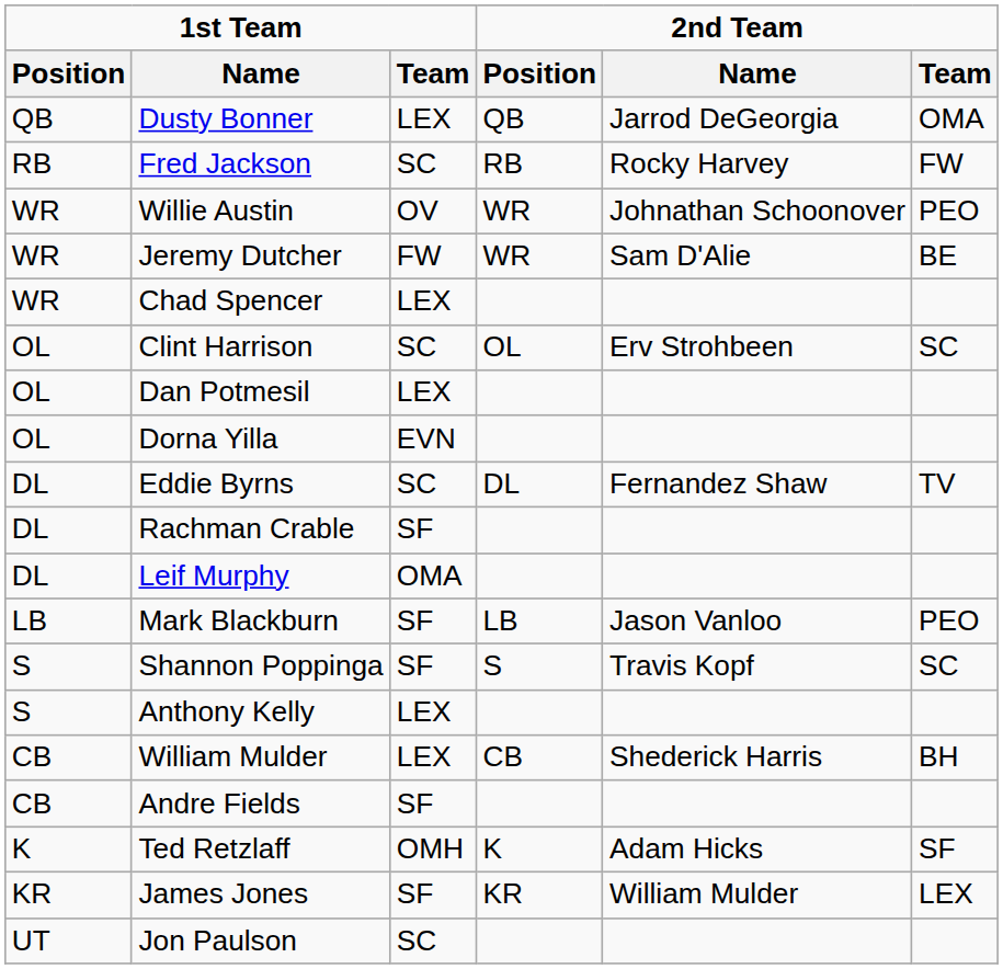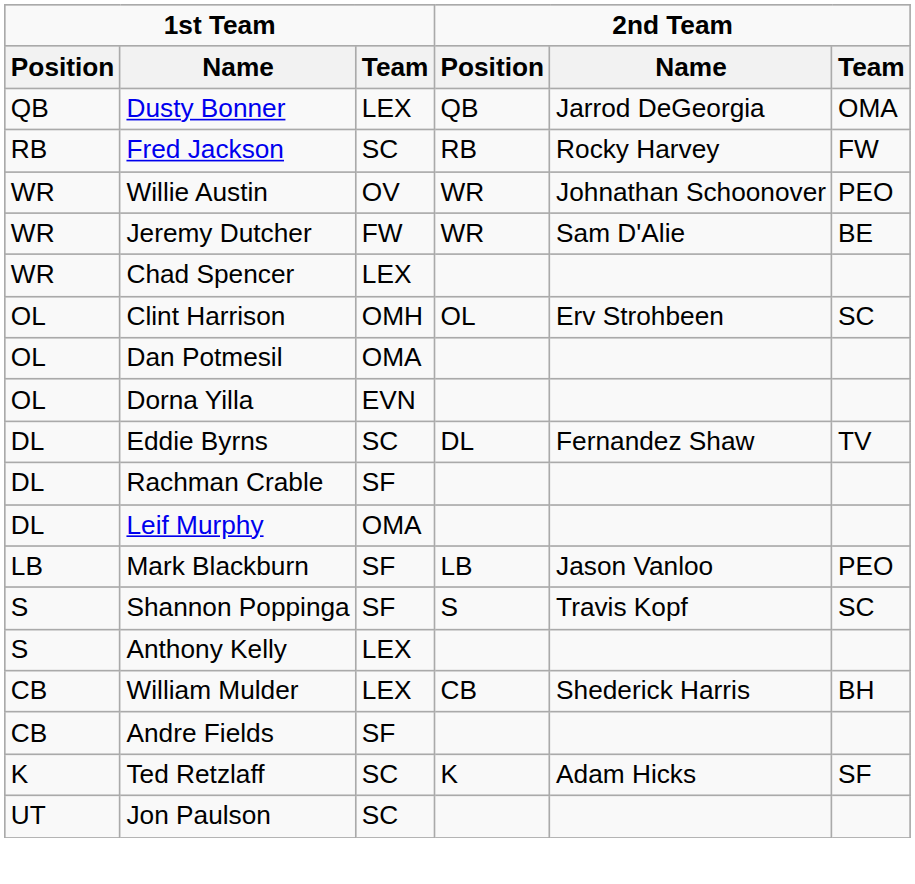 <table class="wikitable">
 <tr>
 <td colspan="3" align="center"><strong>1st Team</strong></td>
 <td colspan="3" align="center"><strong>2nd Team</strong></td>
 </tr>
 <tr>
 <th>Position</th>
 <th>Name</th>
 <th>Team</th>
 <th>Position</th>
 <th>Name</th>
 <th>Team</th>
 </tr>
 <tr>
 <td>QB</td>
 <td><a href='#'>Dusty Bonner</a></td>
 <td>LEX</td>
 <td>QB</td>
 <td>Jarrod DeGeorgia</td>
 <td>OMA</td>
 </tr>
 <tr>
 <td>RB</td>
 <td><a href='#'>Fred Jackson</a></td>
 <td>SC</td>
 <td>RB</td>
 <td>Rocky Harvey</td>
 <td>FW</td>
 </tr>
 <tr>
 <td>WR</td>
 <td>Willie Austin</td>
 <td>OV</td>
 <td>WR</td>
 <td>Johnathan Schoonover</td>
 <td>PEO</td>
 </tr>
 <tr>
 <td>WR</td>
 <td>Jeremy Dutcher</td>
 <td>FW</td>
 <td>WR</td>
 <td>Sam D'Alie</td>
 <td>BE</td>
 </tr>
 <tr>
 <td>WR</td>
 <td>Chad Spencer</td>
 <td>LEX</td>
 <td></td>
 <td></td>
 <td></td>
 </tr>
 <tr>
 <td>OL</td>
 <td>Clint Harrison</td>
-<td>SC</td>
+<td>OMH</td>
 <td>OL</td>
 <td>Erv Strohbeen</td>
 <td>SC</td>
 </tr>
 <tr>
 <td>OL</td>
 <td>Dan Potmesil</td>
-<td>LEX</td>
+<td>OMA</td>
 <td></td>
 <td></td>
 <td></td>
 </tr>
 <tr>
 <td>OL</td>
 <td>Dorna Yilla</td>
 <td>EVN</td>
 <td></td>
 <td></td>
 <td></td>
 </tr>
 <tr>
 <td>DL</td>
 <td>Eddie Byrns</td>
 <td>SC</td>
 <td>DL</td>
 <td>Fernandez Shaw</td>
 <td>TV</td>
 </tr>
 <tr>
 <td>DL</td>
 <td>Rachman Crable</td>
 <td>SF</td>
 <td></td>
 <td></td>
 <td></td>
 </tr>
 <tr>
 <td>DL</td>
 <td><a href='#'>Leif Murphy</a></td>
 <td>OMA</td>
 <td></td>
 <td></td>
 <td></td>
 </tr>
 <tr>
 <td>LB</td>
 <td>Mark Blackburn</td>
 <td>SF</td>
 <td>LB</td>
 <td>Jason Vanloo</td>
 <td>PEO</td>
 </tr>
 <tr>
 <td>S</td>
 <td>Shannon Poppinga</td>
 <td>SF</td>
 <td>S</td>
 <td>Travis Kopf</td>
 <td>SC</td>
 </tr>
 <tr>
 <td>S</td>
 <td>Anthony Kelly</td>
 <td>LEX</td>
 <td></td>
 <td></td>
 <td></td>
 </tr>
 <tr>
 <td>CB</td>
 <td>William Mulder</td>
 <td>LEX</td>
 <td>CB</td>
 <td>Shederick Harris</td>
 <td>BH</td>
 </tr>
 <tr>
 <td>CB</td>
 <td>Andre Fields</td>
 <td>SF</td>
 <td></td>
 <td></td>
 <td></td>
 </tr>
 <tr>
 <td>K</td>
 <td>Ted Retzlaff</td>
-<td>OMH</td>
+<td>SC</td>
 <td>K</td>
 <td>Adam Hicks</td>
 <td>SF</td>
-</tr>
-<tr>
-<td>KR</td>
-<td>James Jones</td>
-<td>SF</td>
-<td>KR</td>
-<td>William Mulder</td>
-<td>LEX</td>
 </tr>
 <tr>
 <td>UT</td>
 <td>Jon Paulson</td>
 <td>SC</td>
 <td></td>
 <td></td>
 <td></td>
 </tr>
 </table>
